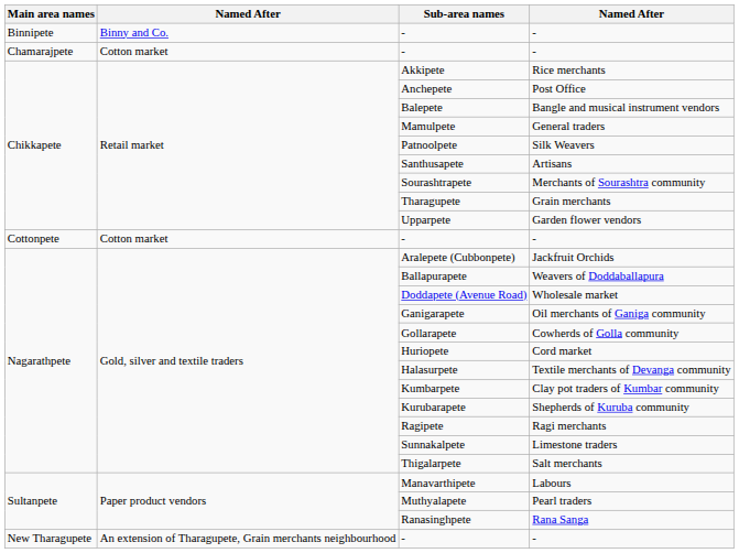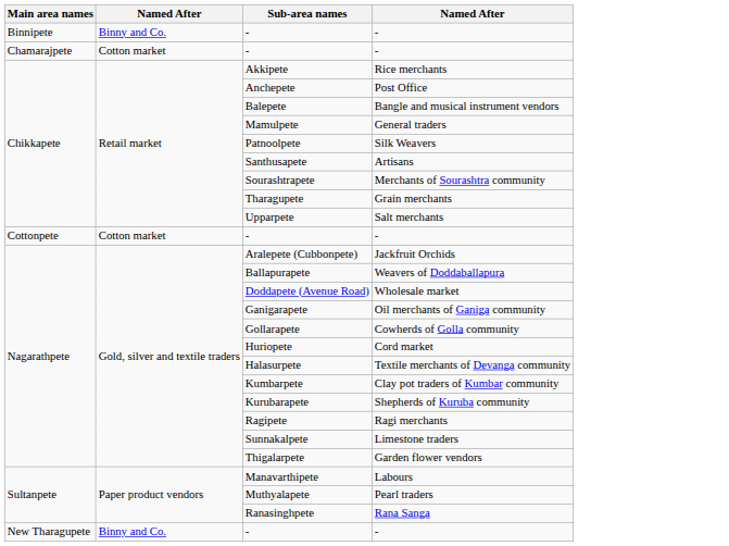 <table class="wikitable">
 <tr>
 <th>Main area names</th>
 <th>Named After</th>
 <th>Sub-area names</th>
 <th>Named After</th>
 </tr>
 <tr>
 <td>Binnipete</td>
 <td><a href='#'>Binny and Co.</a></td>
 <td>-</td>
 <td>-</td>
 </tr>
 <tr>
 <td>Chamarajpete</td>
 <td>Cotton market</td>
 <td>-</td>
 <td>-</td>
 </tr>
 <tr>
 <td rowspan="9">Chikkapete</td>
 <td rowspan="9">Retail market</td>
 <td>Akkipete</td>
 <td>Rice merchants</td>
 </tr>
 <tr>
 <td>Anchepete</td>
 <td>Post Office</td>
 </tr>
 <tr>
 <td>Balepete</td>
 <td>Bangle and musical instrument vendors</td>
 </tr>
 <tr>
 <td>Mamulpete</td>
 <td>General traders</td>
 </tr>
 <tr>
 <td>Patnoolpete</td>
 <td>Silk Weavers</td>
 </tr>
 <tr>
 <td>Santhusapete</td>
 <td>Artisans</td>
 </tr>
 <tr>
 <td>Sourashtrapete</td>
 <td>Merchants of <a href='#'>Sourashtra</a> community</td>
 </tr>
 <tr>
 <td>Tharagupete</td>
 <td>Grain merchants</td>
 </tr>
 <tr>
 <td>Upparpete</td>
-<td>Garden flower vendors</td>
+<td>Salt merchants</td>
 </tr>
 <tr>
 <td>Cottonpete</td>
 <td>Cotton market</td>
 <td>-</td>
 <td>-</td>
 </tr>
 <tr>
 <td rowspan="12">Nagarathpete</td>
 <td rowspan="12">Gold, silver and textile traders</td>
 <td>Aralepete (Cubbonpete)</td>
 <td>Jackfruit Orchids</td>
 </tr>
 <tr>
 <td>Ballapurapete</td>
 <td>Weavers of <a href='#'>Doddaballapura</a></td>
 </tr>
 <tr>
 <td><a href='#'>Doddapete (Avenue Road)</a></td>
 <td>Wholesale market</td>
 </tr>
 <tr>
 <td>Ganigarapete</td>
 <td>Oil merchants of <a href='#'>Ganiga</a> community</td>
 </tr>
 <tr>
 <td>Gollarapete</td>
 <td>Cowherds of <a href='#'>Golla</a> community</td>
 </tr>
 <tr>
 <td>Huriopete</td>
 <td>Cord market</td>
 </tr>
 <tr>
 <td>Halasurpete</td>
 <td>Textile merchants of <a href='#'>Devanga</a> community</td>
 </tr>
 <tr>
 <td>Kumbarpete</td>
 <td>Clay pot traders of <a href='#'>Kumbar</a> community</td>
 </tr>
 <tr>
 <td>Kurubarapete</td>
 <td>Shepherds of <a href='#'>Kuruba</a> community</td>
 </tr>
 <tr>
 <td>Ragipete</td>
 <td>Ragi merchants</td>
 </tr>
 <tr>
 <td>Sunnakalpete</td>
 <td>Limestone traders</td>
 </tr>
 <tr>
 <td>Thigalarpete</td>
-<td>Salt merchants</td>
+<td>Garden flower vendors</td>
 </tr>
 <tr>
 <td rowspan="3">Sultanpete</td>
 <td rowspan="3">Paper product vendors</td>
 <td>Manavarthipete</td>
 <td>Labours</td>
 </tr>
 <tr>
 <td>Muthyalapete</td>
 <td>Pearl traders</td>
 </tr>
 <tr>
 <td>Ranasinghpete</td>
 <td><a href='#'>Rana Sanga</a></td>
 </tr>
 <tr>
 <td>New Tharagupete</td>
-<td>An extension of Tharagupete, Grain merchants neighbourhood</td>
+<td><a href='#'>Binny and Co.</a></td>
 <td>-</td>
 <td>-</td>
 </tr>
 </table>
